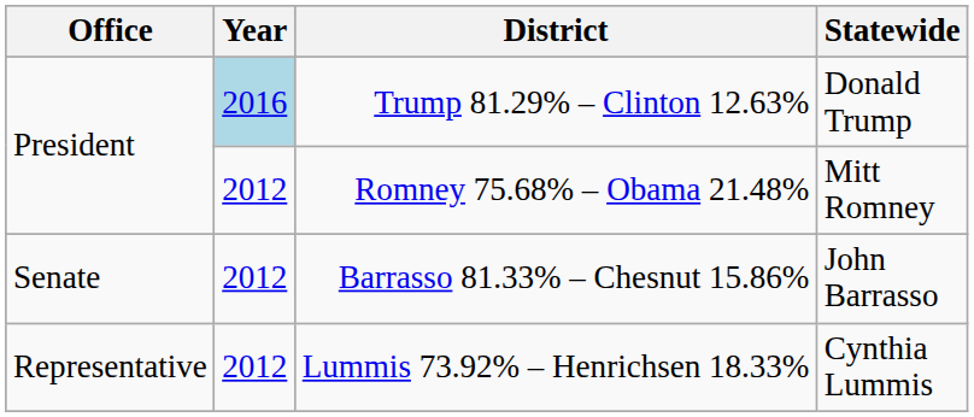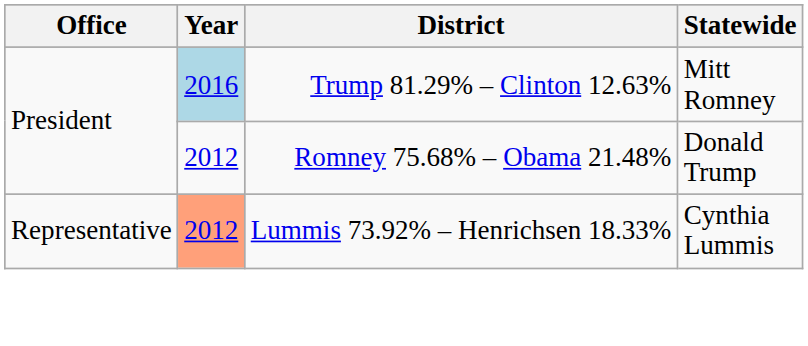 <table class=wikitable>
 <tr>
 <th>Office</th>
 <th>Year</th>
 <th>District</th>
 <th>Statewide</th>
 </tr>
 <tr>
 <td rowspan="2">President</td>
 <td style="background: lightblue;"><a href='#'>2016</a></td>
 <td align="right" ><a href='#'>Trump</a> 81.29% – <a href='#'>Clinton</a> 12.63%</td>
-<td>Donald<br>Trump</td>
+<td>Mitt<br>Romney</td>
 </tr>
 <tr>
 <td><a href='#'>2012</a></td>
 <td align="right" ><a href='#'>Romney</a> 75.68% – <a href='#'>Obama</a> 21.48%</td>
-<td>Mitt<br>Romney</td>
-</tr>
-<tr>
-<td>Senate</td>
-<td><a href='#'>2012</a></td>
-<td align="right" ><a href='#'>Barrasso</a> 81.33% – Chesnut 15.86%</td>
-<td>John<br>Barrasso</td>
+<td>Donald<br>Trump</td>
 </tr>
 <tr>
 <td>Representative</td>
-<td><a href='#'>2012</a></td>
+<td style="background: lightsalmon;"><a href='#'>2012</a></td>
 <td align="right" ><a href='#'>Lummis</a> 73.92% – Henrichsen 18.33%</td>
 <td>Cynthia<br>Lummis</td>
 </tr>
 </table>
